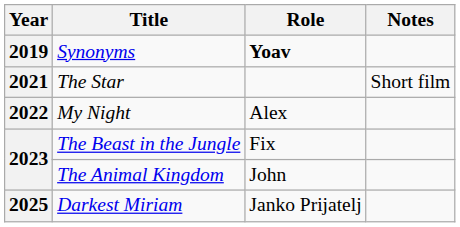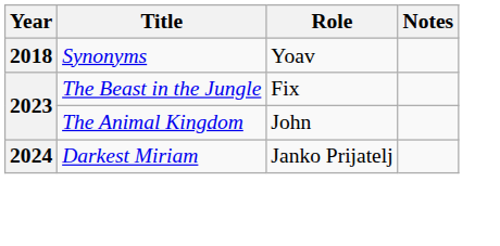 <table class="wikitable plainrowheaders sortable"  style=font-size:100%>
 <tr>
 <th scope="col">Year</th>
 <th scope="col">Title</th>
 <th scope="col">Role</th>
 <th class="unsortable">Notes</th>
 </tr>
 <tr>
-<th scope=row>2019</th>
+<th scope=row>2018</th>
 <td scope="row"><em><a href='#'>Synonyms</a></em></td>
-<td><strong>Yoav</strong></td>
-<td></td>
-</tr>
-<tr>
-<th scope=row>2021</th>
-<td><em>The Star</em></td>
-<td></td>
-<td>Short film</td>
-</tr>
-<tr>
-<th scope=row>2022</th>
-<td scope="row"><em>My Night</em></td>
-<td>Alex</td>
+<td>Yoav</td>
 <td></td>
 </tr>
 <tr>
 <th scope=row rowspan="2">2023</th>
 <td scope="row"><em><a href='#'>The Beast in the Jungle</a></em></td>
 <td>Fix</td>
 <td></td>
 </tr>
 <tr>
 <td><em><a href='#'>The Animal Kingdom</a></em></td>
 <td>John</td>
 <td></td>
 </tr>
 <tr>
-<th scope=row>2025</th>
+<th scope=row>2024</th>
 <td><em><a href='#'>Darkest Miriam</a></em></td>
 <td>Janko Prijatelj</td>
 <td></td>
 </tr>
 </table>
